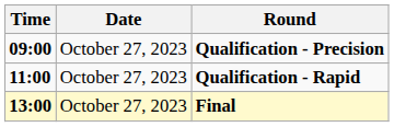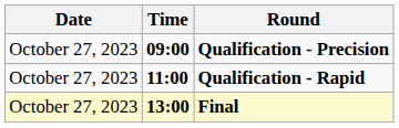 <table class="wikitable">
 <tr>
+<th>Date</th>
 <th>Time</th>
-<th>Date</th>
 <th>Round</th>
 </tr>
 <tr>
+<td>October 27, 2023</td>
 <td><strong>09:00</strong></td>
-<td>October 27, 2023</td>
 <td><strong>Qualification - Precision</strong></td>
 </tr>
 <tr>
+<td>October 27, 2023</td>
 <td><strong>11:00</strong></td>
-<td>October 27, 2023</td>
 <td><strong>Qualification - Rapid</strong></td>
 </tr>
 <tr style=background:lemonchiffon>
+<td>October 27, 2023</td>
 <td><strong>13:00</strong></td>
-<td>October 27, 2023</td>
 <td><strong>Final </strong></td>
 </tr>
 </table>
